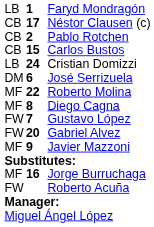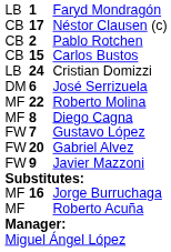 <table style="font-size:90%; margin:0.2em auto;" cellspacing="0" cellpadding="0">
 <tr>
 <th width="25"></th>
 <th width="25"></th>
 </tr>
 <tr>
 <td>LB</td>
 <td><strong>1</strong></td>
 <td> <a href='#'>Faryd Mondragón</a></td>
 </tr>
 <tr>
 <td>CB</td>
 <td><strong>17</strong></td>
 <td> <a href='#'>Néstor Clausen</a> (c)</td>
 </tr>
 <tr>
 <td>CB</td>
 <td><strong>2</strong></td>
 <td> <a href='#'>Pablo Rotchen</a></td>
 </tr>
 <tr>
 <td>CB</td>
 <td><strong>15</strong></td>
 <td> <a href='#'>Carlos Bustos</a></td>
 </tr>
 <tr>
 <td>LB</td>
 <td><strong>24</strong></td>
 <td> Cristian Domizzi</td>
 </tr>
 <tr>
 <td>DM</td>
 <td><strong>6</strong></td>
 <td> <a href='#'>José Serrizuela</a></td>
 </tr>
 <tr>
 <td>MF</td>
 <td><strong>22</strong></td>
 <td> <a href='#'>Roberto Molina</a></td>
 </tr>
 <tr>
 <td>MF</td>
 <td><strong>8</strong></td>
 <td> <a href='#'>Diego Cagna</a></td>
 <td></td>
 <td></td>
 </tr>
 <tr>
 <td>FW</td>
 <td><strong>7</strong></td>
 <td> <a href='#'>Gustavo López</a></td>
 </tr>
 <tr>
 <td>FW</td>
 <td><strong>20</strong></td>
 <td> <a href='#'>Gabriel Alvez</a></td>
 <td></td>
 <td></td>
 </tr>
 <tr>
-<td>MF</td>
+<td>FW</td>
 <td><strong>9</strong></td>
 <td> <a href='#'>Javier Mazzoni</a></td>
 </tr>
 <tr>
 <td colspan=3><strong>Substitutes:</strong></td>
 </tr>
 <tr>
 <td>MF</td>
 <td><strong>16</strong></td>
 <td> <a href='#'>Jorge Burruchaga</a></td>
 <td></td>
 <td></td>
 </tr>
 <tr>
-<td>FW</td>
+<td>MF</td>
 <td></td>
 <td> <a href='#'>Roberto Acuña</a></td>
 <td></td>
 <td></td>
 </tr>
 <tr>
 <td colspan=3><strong>Manager:</strong></td>
 </tr>
 <tr>
 <td colspan=4> <a href='#'>Miguel Ángel López</a></td>
 </tr>
 </table>
